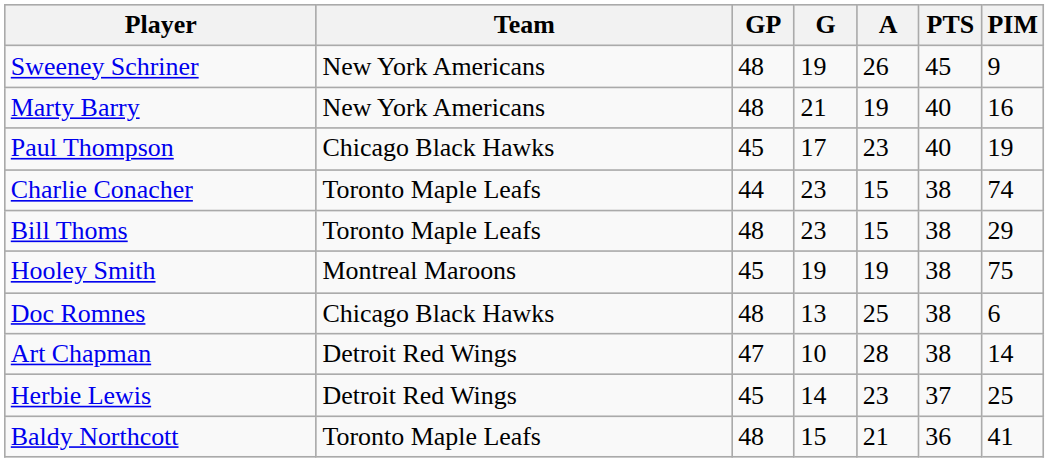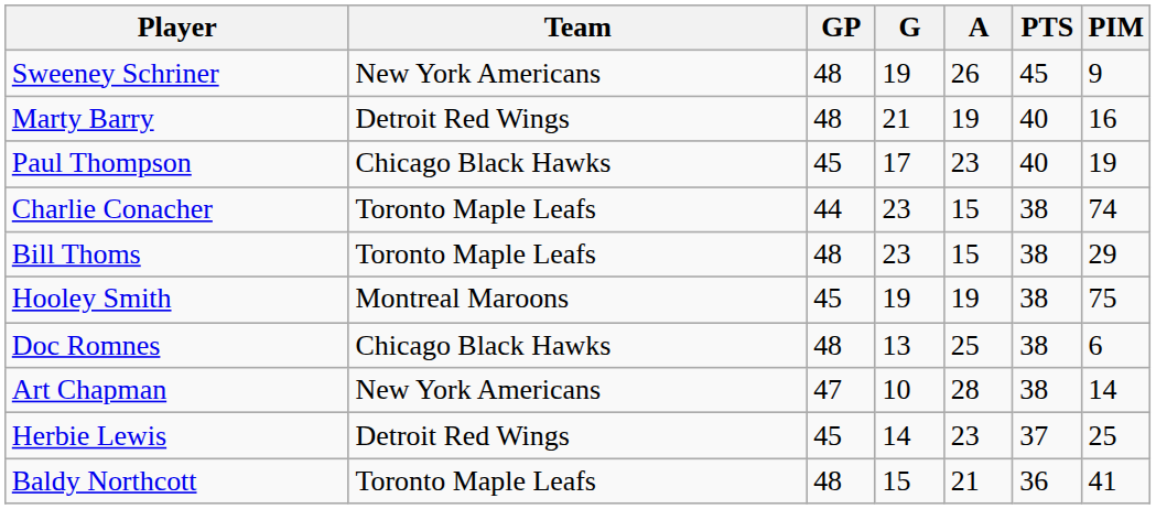 <table class="wikitable">
 <tr>
 <th bgcolor="#DDDDFF" width="30%">Player</th>
 <th bgcolor="#DDDDFF" width="40%">Team</th>
 <th bgcolor="#DDDDFF" width="6%">GP</th>
 <th bgcolor="#DDDDFF" width="6%">G</th>
 <th bgcolor="#DDDDFF" width="6%">A</th>
 <th bgcolor="#DDDDFF" width="6%">PTS</th>
 <th bgcolor="#DDDDFF" width="6%">PIM</th>
 </tr>
 <tr>
 <td><a href='#'>Sweeney Schriner</a></td>
 <td>New York Americans</td>
 <td>48</td>
 <td>19</td>
 <td>26</td>
 <td>45</td>
 <td>9</td>
 </tr>
 <tr>
 <td><a href='#'>Marty Barry</a></td>
-<td>New York Americans</td>
+<td>Detroit Red Wings</td>
 <td>48</td>
 <td>21</td>
 <td>19</td>
 <td>40</td>
 <td>16</td>
 </tr>
 <tr>
 <td><a href='#'>Paul Thompson</a></td>
 <td>Chicago Black Hawks</td>
 <td>45</td>
 <td>17</td>
 <td>23</td>
 <td>40</td>
 <td>19</td>
 </tr>
 <tr>
 <td><a href='#'>Charlie Conacher</a></td>
 <td>Toronto Maple Leafs</td>
 <td>44</td>
 <td>23</td>
 <td>15</td>
 <td>38</td>
 <td>74</td>
 </tr>
 <tr>
 <td><a href='#'>Bill Thoms</a></td>
 <td>Toronto Maple Leafs</td>
 <td>48</td>
 <td>23</td>
 <td>15</td>
 <td>38</td>
 <td>29</td>
 </tr>
 <tr>
 <td><a href='#'>Hooley Smith</a></td>
 <td>Montreal Maroons</td>
 <td>45</td>
 <td>19</td>
 <td>19</td>
 <td>38</td>
 <td>75</td>
 </tr>
 <tr>
 <td><a href='#'>Doc Romnes</a></td>
 <td>Chicago Black Hawks</td>
 <td>48</td>
 <td>13</td>
 <td>25</td>
 <td>38</td>
 <td>6</td>
 </tr>
 <tr>
 <td><a href='#'>Art Chapman</a></td>
-<td>Detroit Red Wings</td>
+<td>New York Americans</td>
 <td>47</td>
 <td>10</td>
 <td>28</td>
 <td>38</td>
 <td>14</td>
 </tr>
 <tr>
 <td><a href='#'>Herbie Lewis</a></td>
 <td>Detroit Red Wings</td>
 <td>45</td>
 <td>14</td>
 <td>23</td>
 <td>37</td>
 <td>25</td>
 </tr>
 <tr>
 <td><a href='#'>Baldy Northcott</a></td>
 <td>Toronto Maple Leafs</td>
 <td>48</td>
 <td>15</td>
 <td>21</td>
 <td>36</td>
 <td>41</td>
 </tr>
 </table>
